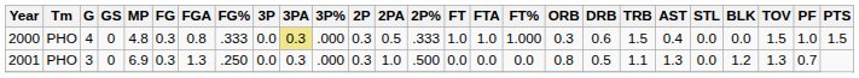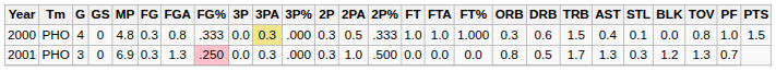 <table class="wikitable" style="text-align:center">
 <tr>
 <th>Year</th>
 <th>Tm</th>
 <th>G</th>
 <th>GS</th>
 <th>MP</th>
 <th>FG</th>
 <th>FGA</th>
 <th>FG%</th>
 <th>3P</th>
 <th>3PA</th>
 <th>3P%</th>
 <th>2P</th>
 <th>2PA</th>
 <th>2P%</th>
 <th>FT</th>
 <th>FTA</th>
 <th>FT%</th>
 <th>ORB</th>
 <th>DRB</th>
 <th>TRB</th>
 <th>AST</th>
 <th>STL</th>
 <th>BLK</th>
 <th>TOV</th>
 <th>PF</th>
 <th>PTS</th>
 </tr>
 <tr>
 <td>2000</td>
 <td>PHO</td>
 <td>4</td>
 <td>0</td>
 <td>4.8</td>
 <td>0.3</td>
 <td>0.8</td>
 <td>.333</td>
 <td>0.0</td>
 <td style="background: khaki;">0.3</td>
 <td>.000</td>
 <td>0.3</td>
 <td>0.5</td>
 <td>.333</td>
 <td>1.0</td>
 <td>1.0</td>
 <td>1.000</td>
 <td>0.3</td>
 <td>0.6</td>
 <td>1.5</td>
 <td>0.4</td>
+<td>0.1</td>
 <td>0.0</td>
-<td>0.0</td>
-<td>1.5</td>
+<td>0.8</td>
 <td>1.0</td>
 <td>1.5</td>
 </tr>
 <tr>
 <td>2001</td>
 <td>PHO</td>
 <td>3</td>
 <td>0</td>
 <td>6.9</td>
 <td>0.3</td>
 <td>1.3</td>
-<td>.250</td>
+<td style="background: pink;">.250</td>
 <td>0.0</td>
 <td>0.3</td>
 <td>.000</td>
 <td>0.3</td>
 <td>1.0</td>
 <td>.500</td>
 <td>0.0</td>
 <td>0.0</td>
 <td>0.0</td>
 <td>0.8</td>
 <td>0.5</td>
-<td>1.1</td>
+<td>1.7</td>
 <td>1.3</td>
-<td>0.0</td>
+<td>0.3</td>
 <td>1.2</td>
 <td>1.3</td>
 <td>0.7</td>
 </tr>
 <tr>
 </tr>
 </table>
